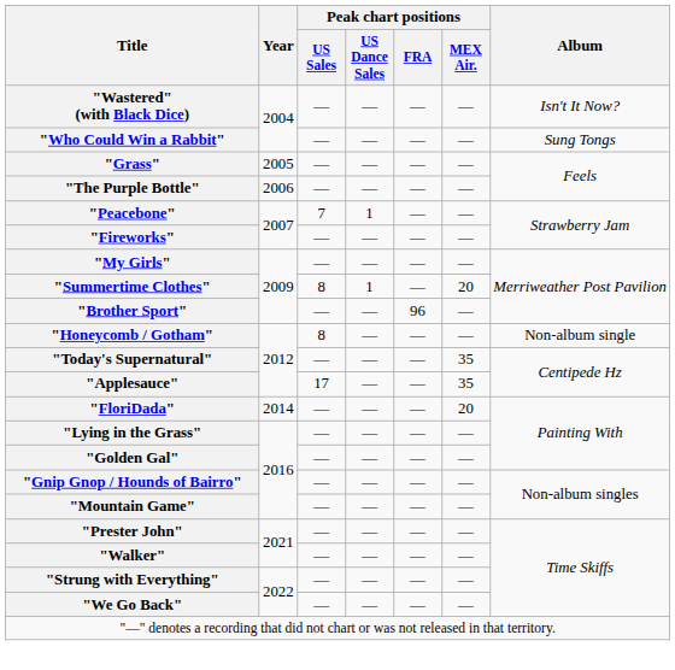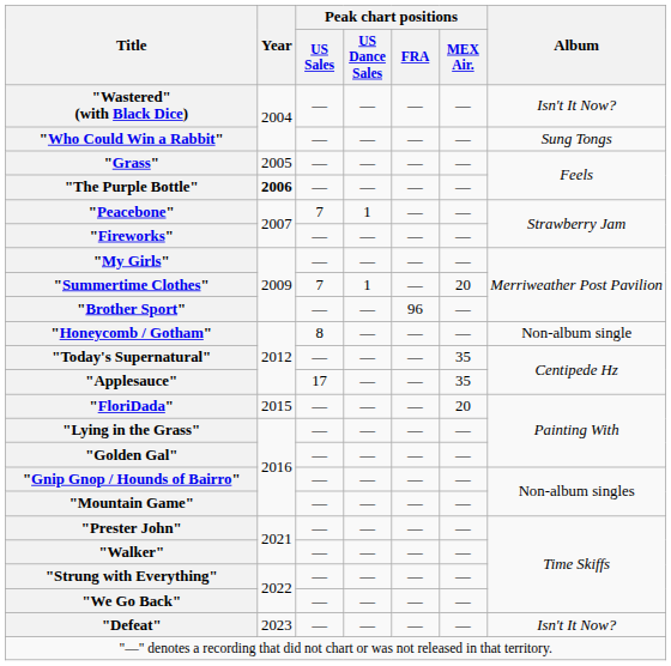 <table class="wikitable plainrowheaders" style="text-align:center;" border="1">
 <tr>
 <th scope="col" rowspan="2" style="width:16em;">Title</th>
 <th scope="col" rowspan="2">Year</th>
 <th scope="col" colspan="4">Peak chart positions</th>
 <th scope="col" rowspan="2">Album</th>
 </tr>
 <tr>
 <th scope="col" style="width:3em;font-size:90%;"><a href='#'>US<br>Sales</a><br></th>
 <th scope="col" style="width:3em;font-size:90%;"><a href='#'>US<br>Dance<br>Sales</a><br></th>
 <th scope="col" style="width:3em;font-size:90%;"><a href='#'>FRA</a><br></th>
 <th scope="col" style="width:3em;font-size:90%;"><a href='#'>MEX<br>Air.</a><br></th>
 </tr>
 <tr>
 <th scope="row">"Wastered"<br><span>(with <a href='#'>Black Dice</a>)</span></th>
 <td rowspan="2">2004</td>
 <td>—</td>
 <td>—</td>
 <td>—</td>
 <td>—</td>
 <td><em>Isn't It Now?</em></td>
 </tr>
 <tr>
 <th scope="row">"<a href='#'>Who Could Win a Rabbit</a>"</th>
 <td>—</td>
 <td>—</td>
 <td>—</td>
 <td>—</td>
 <td><em>Sung Tongs</em></td>
 </tr>
 <tr>
 <th scope="row">"<a href='#'>Grass</a>"</th>
 <td>2005</td>
 <td>—</td>
 <td>—</td>
 <td>—</td>
 <td>—</td>
 <td rowspan="2"><em>Feels</em></td>
 </tr>
 <tr>
 <th scope="row">"The Purple Bottle"</th>
-<td>2006</td>
+<td><strong>2006</strong></td>
 <td>—</td>
 <td>—</td>
 <td>—</td>
 <td>—</td>
 </tr>
 <tr>
 <th scope="row">"<a href='#'>Peacebone</a>"</th>
 <td rowspan="2">2007</td>
 <td>7</td>
 <td>1</td>
 <td>—</td>
 <td>—</td>
 <td rowspan="2"><em>Strawberry Jam</em></td>
 </tr>
 <tr>
 <th scope="row">"<a href='#'>Fireworks</a>"</th>
 <td>—</td>
 <td>—</td>
 <td>—</td>
 <td>—</td>
 </tr>
 <tr>
 <th scope="row">"<a href='#'>My Girls</a>"</th>
 <td rowspan="3">2009</td>
 <td>—</td>
 <td>—</td>
 <td>—</td>
 <td>—</td>
 <td rowspan="3"><em>Merriweather Post Pavilion</em></td>
 </tr>
 <tr>
 <th scope="row">"<a href='#'>Summertime Clothes</a>"</th>
-<td>8</td>
+<td>7</td>
 <td>1</td>
 <td>—</td>
 <td>20</td>
 </tr>
 <tr>
 <th scope="row">"<a href='#'>Brother Sport</a>"</th>
 <td>—</td>
 <td>—</td>
 <td>96</td>
 <td>—</td>
 </tr>
 <tr>
 <th scope="row">"<a href='#'>Honeycomb / Gotham</a>"</th>
 <td rowspan="3">2012</td>
 <td>8</td>
 <td>—</td>
 <td>—</td>
 <td>—</td>
 <td>Non-album single</td>
 </tr>
 <tr>
 <th scope="row">"Today's Supernatural"</th>
 <td>—</td>
 <td>—</td>
 <td>—</td>
 <td>35</td>
 <td rowspan="2"><em>Centipede Hz</em></td>
 </tr>
 <tr>
 <th scope="row">"Applesauce"</th>
 <td>17</td>
 <td>—</td>
 <td>—</td>
 <td>35</td>
 </tr>
 <tr>
 <th scope="row">"<a href='#'>FloriDada</a>"</th>
-<td>2014</td>
+<td>2015</td>
 <td>—</td>
 <td>—</td>
 <td>—</td>
 <td>20</td>
 <td rowspan="3"><em>Painting With</em></td>
 </tr>
 <tr>
 <th scope="row">"Lying in the Grass"</th>
 <td rowspan="4">2016</td>
 <td>—</td>
 <td>—</td>
 <td>—</td>
 <td>—</td>
 </tr>
 <tr>
 <th scope="row">"Golden Gal"</th>
 <td>—</td>
 <td>—</td>
 <td>—</td>
 <td>—</td>
 </tr>
 <tr>
 <th scope="row">"<a href='#'>Gnip Gnop / Hounds of Bairro</a>"</th>
 <td>—</td>
 <td>—</td>
 <td>—</td>
 <td>—</td>
 <td rowspan="2">Non-album singles</td>
 </tr>
 <tr>
 <th scope="row">"Mountain Game"</th>
 <td>—</td>
 <td>—</td>
 <td>—</td>
 <td>—</td>
 </tr>
 <tr>
 <th scope="row">"Prester John"</th>
 <td rowspan="2">2021</td>
 <td>—</td>
 <td>—</td>
 <td>—</td>
 <td>—</td>
 <td rowspan="4"><em>Time Skiffs</em></td>
 </tr>
 <tr>
 <th scope="row">"Walker"</th>
 <td>—</td>
 <td>—</td>
 <td>—</td>
 <td>—</td>
 </tr>
 <tr>
 <th scope="row">"Strung with Everything"</th>
 <td rowspan="2">2022</td>
 <td>—</td>
 <td>—</td>
 <td>—</td>
 <td>—</td>
 </tr>
 <tr>
 <th scope="row">"We Go Back"</th>
 <td>—</td>
 <td>—</td>
 <td>—</td>
 <td>—</td>
 </tr>
 <tr>
+<th scope="row">"Defeat"</th>
+<td>2023</td>
+<td>—</td>
+<td>—</td>
+<td>—</td>
+<td>—</td>
+<td><em>Isn't It Now?</em></td>
+</tr>
+<tr>
 <td colspan="7" style="font-size:90%">"—" denotes a recording that did not chart or was not released in that territory.</td>
 </tr>
 </table>
